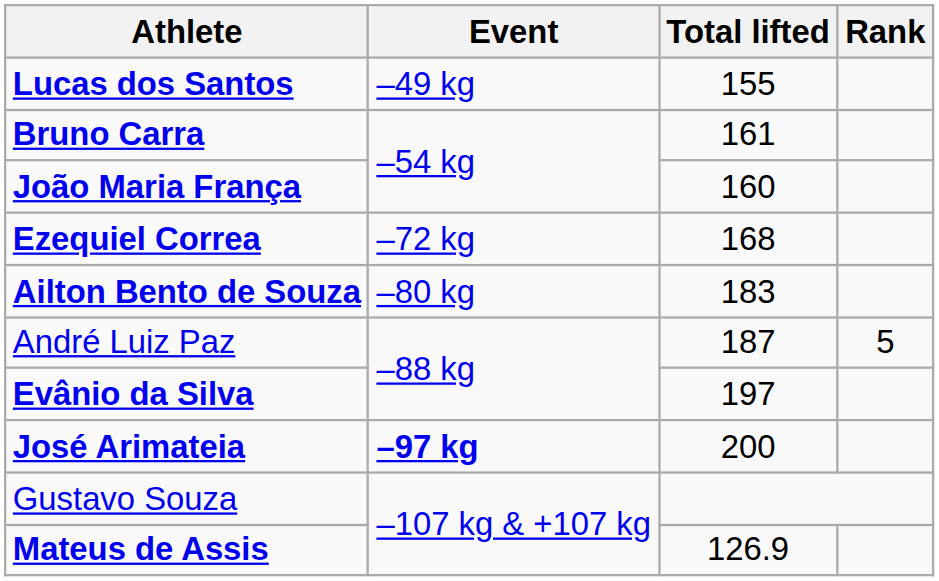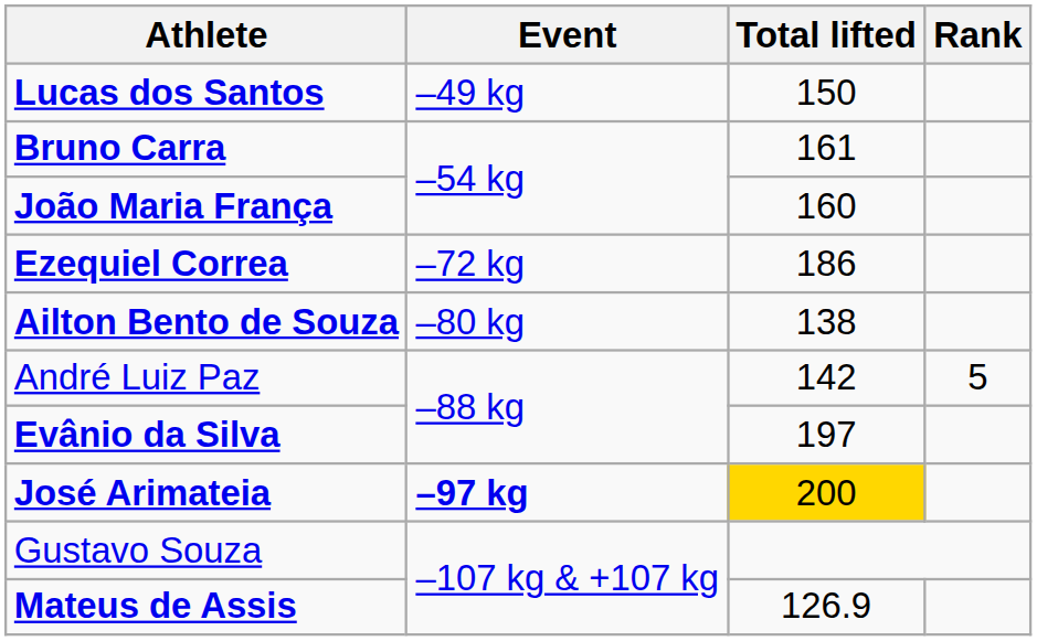 <table class="wikitable" style="font-size:90%">
 <tr>
 <th>Athlete</th>
 <th>Event</th>
 <th>Total lifted</th>
 <th>Rank</th>
 </tr>
 <tr align=center>
 <td align=left><strong><a href='#'>Lucas dos Santos</a></strong></td>
 <td align=left><a href='#'>–49 kg</a></td>
-<td>155</td>
+<td>150</td>
 <td></td>
 </tr>
 <tr align=center>
 <td align=left><strong><a href='#'>Bruno Carra</a></strong></td>
 <td align=left rowspan=2><a href='#'>–54 kg</a></td>
 <td>161</td>
 <td></td>
 </tr>
 <tr align=center>
 <td align=left><strong><a href='#'>João Maria França</a></strong></td>
 <td>160</td>
 <td></td>
 </tr>
 <tr align=center>
 <td align=left><strong><a href='#'>Ezequiel Correa</a></strong></td>
 <td align=left><a href='#'>–72 kg</a></td>
-<td>168</td>
+<td>186</td>
 <td></td>
 </tr>
 <tr align=center>
 <td align=left><strong><a href='#'>Ailton Bento de Souza</a></strong></td>
 <td align=left><a href='#'>–80 kg</a></td>
-<td>183</td>
+<td>138</td>
 <td></td>
 </tr>
 <tr align=center>
 <td align=left><a href='#'>André Luiz Paz</a></td>
 <td align=left rowspan=2><a href='#'>–88 kg</a></td>
-<td>187</td>
+<td>142</td>
 <td>5</td>
 </tr>
 <tr align=center>
 <td align=left><strong><a href='#'>Evânio da Silva</a></strong></td>
 <td>197</td>
 <td></td>
 </tr>
 <tr align=center>
 <td align=left><strong><a href='#'>José Arimateia</a></strong></td>
 <td align=left><strong><a href='#'>–97 kg</a></strong></td>
-<td>200</td>
+<td style="background: gold;">200</td>
 <td></td>
 </tr>
 <tr align=center>
 <td align=left><a href='#'>Gustavo Souza</a></td>
 <td align=left rowspan=2><a href='#'>–107 kg & +107 kg</a></td>
 <td colspan=2></td>
 </tr>
 <tr align=center>
 <td align=left><strong><a href='#'>Mateus de Assis</a></strong></td>
 <td>126.9</td>
 <td></td>
 </tr>
 </table>
